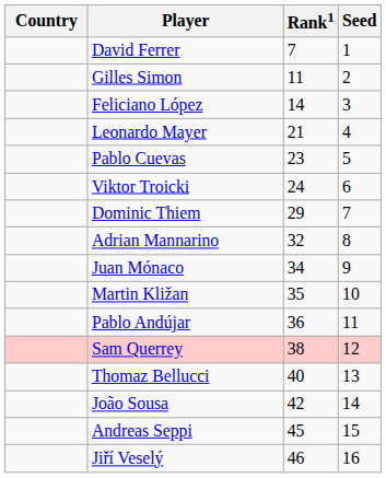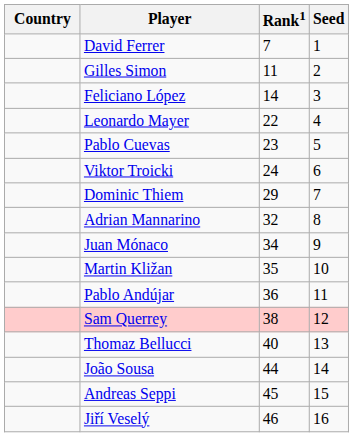 <table class="wikitable" border="1">
 <tr>
 <th width="70">Country</th>
 <th width="175">Player</th>
 <th>Rank<sup>1</sup></th>
 <th>Seed</th>
 </tr>
 <tr>
 <td></td>
 <td><a href='#'>David Ferrer</a></td>
 <td>7</td>
 <td>1</td>
 </tr>
 <tr>
 <td></td>
 <td><a href='#'>Gilles Simon</a></td>
 <td>11</td>
 <td>2</td>
 </tr>
 <tr>
 <td></td>
 <td><a href='#'>Feliciano López</a></td>
 <td>14</td>
 <td>3</td>
 </tr>
 <tr>
 <td></td>
 <td><a href='#'>Leonardo Mayer</a></td>
-<td>21</td>
+<td>22</td>
 <td>4</td>
 </tr>
 <tr>
 <td></td>
 <td><a href='#'>Pablo Cuevas</a></td>
 <td>23</td>
 <td>5</td>
 </tr>
 <tr>
 <td></td>
 <td><a href='#'>Viktor Troicki</a></td>
 <td>24</td>
 <td>6</td>
 </tr>
 <tr>
 <td></td>
 <td><a href='#'>Dominic Thiem</a></td>
 <td>29</td>
 <td>7</td>
 </tr>
 <tr>
 <td></td>
 <td><a href='#'>Adrian Mannarino</a></td>
 <td>32</td>
 <td>8</td>
 </tr>
 <tr>
 <td></td>
 <td><a href='#'>Juan Mónaco</a></td>
 <td>34</td>
 <td>9</td>
 </tr>
 <tr>
 <td></td>
 <td><a href='#'>Martin Kližan</a></td>
 <td>35</td>
 <td>10</td>
 </tr>
 <tr>
 <td></td>
 <td><a href='#'>Pablo Andújar</a></td>
 <td>36</td>
 <td>11</td>
 </tr>
 <tr style="background:#fcc;">
 <td></td>
 <td><a href='#'>Sam Querrey</a></td>
 <td>38</td>
 <td>12</td>
 </tr>
 <tr>
 <td></td>
 <td><a href='#'>Thomaz Bellucci</a></td>
 <td>40</td>
 <td>13</td>
 </tr>
 <tr>
 <td></td>
 <td><a href='#'>João Sousa</a></td>
-<td>42</td>
+<td>44</td>
 <td>14</td>
 </tr>
 <tr>
 <td></td>
 <td><a href='#'>Andreas Seppi</a></td>
 <td>45</td>
 <td>15</td>
 </tr>
 <tr>
 <td></td>
 <td><a href='#'>Jiří Veselý</a></td>
 <td>46</td>
 <td>16</td>
 </tr>
 </table>
